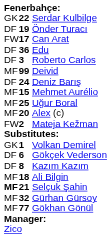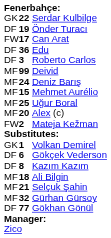 <table style="font-size: 90%" cellspacing="0" cellpadding="0">
 <tr>
 <td colspan="4"><strong>Fenerbahçe:</strong></td>
 </tr>
 <tr>
 <th width=20></th>
 <th width=20></th>
 </tr>
 <tr>
 <td>GK</td>
 <td><strong>22</strong></td>
 <td> <a href='#'>Serdar Kulbilge</a></td>
 </tr>
 <tr>
 <td>DF</td>
 <td><strong>19</strong></td>
 <td> <a href='#'>Önder Turacı</a></td>
 </tr>
 <tr>
 <td>FW</td>
 <td><strong>17</strong></td>
 <td> <a href='#'>Can Arat</a></td>
 </tr>
 <tr>
 <td>DF</td>
 <td><strong>36</strong></td>
 <td> <a href='#'>Edu</a></td>
 <td></td>
 </tr>
 <tr>
 <td>DF</td>
 <td><strong>3</strong></td>
 <td> <a href='#'>Roberto Carlos</a></td>
 <td></td>
 </tr>
 <tr>
 <td>MF</td>
 <td><strong>99</strong></td>
 <td> <a href='#'>Deivid</a></td>
 <td></td>
 </tr>
 <tr>
-<td>DF</td>
+<td>MF</td>
 <td><strong>24</strong></td>
 <td> <a href='#'>Deniz Barış</a></td>
 </tr>
 <tr>
 <td>MF</td>
 <td><strong>15</strong></td>
 <td> <a href='#'>Mehmet Aurélio</a></td>
 </tr>
 <tr>
 <td>MF</td>
 <td><strong>25</strong></td>
 <td> <a href='#'>Uğur Boral</a></td>
 <td></td>
 <td></td>
 </tr>
 <tr>
 <td>MF</td>
 <td><strong>20</strong></td>
 <td> <a href='#'>Alex</a> (c)</td>
 <td></td>
 <td></td>
 </tr>
 <tr>
 <td>FW</td>
 <td><strong>2</strong></td>
 <td> <a href='#'>Mateja Kežman</a></td>
 <td></td>
 <td></td>
 </tr>
 <tr>
 <td colspan=3><strong>Substitutes:</strong></td>
 </tr>
 <tr>
 <td>GK</td>
 <td><strong>1</strong></td>
 <td> <a href='#'>Volkan Demirel</a></td>
 </tr>
 <tr>
 <td>DF</td>
 <td><strong>6</strong></td>
 <td> <a href='#'>Gökçek Vederson</a></td>
 </tr>
 <tr>
 <td>DF</td>
 <td><strong>8</strong></td>
 <td> <a href='#'>Kazım Kazım</a></td>
 <td></td>
 <td></td>
 </tr>
 <tr>
 <td>MF</td>
 <td><strong>18</strong></td>
 <td> <a href='#'>Ali Bilgin</a></td>
 <td></td>
 <td></td>
 </tr>
 <tr>
-<td><strong>MF</strong></td>
+<td>MF</td>
 <td><strong>21</strong></td>
 <td> <a href='#'>Selçuk Şahin</a></td>
 <td></td>
 <td></td>
 </tr>
 <tr>
 <td>MF</td>
 <td><strong>32</strong></td>
 <td> <a href='#'>Gürhan Gürsoy</a></td>
 </tr>
 <tr>
-<td>MF</td>
+<td>DF</td>
 <td><strong>77</strong></td>
 <td> <a href='#'>Gökhan Gönül</a></td>
 </tr>
 <tr>
 <td colspan=3><strong>Manager:</strong></td>
 </tr>
 <tr>
 <td colspan=4> <a href='#'>Zico</a></td>
 </tr>
 <tr>
 </tr>
 </table>
